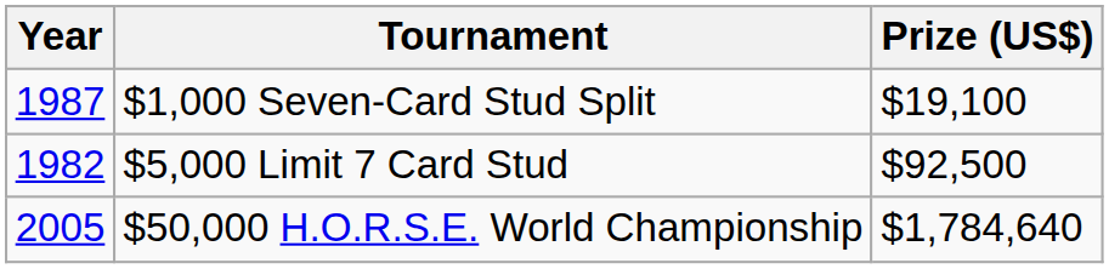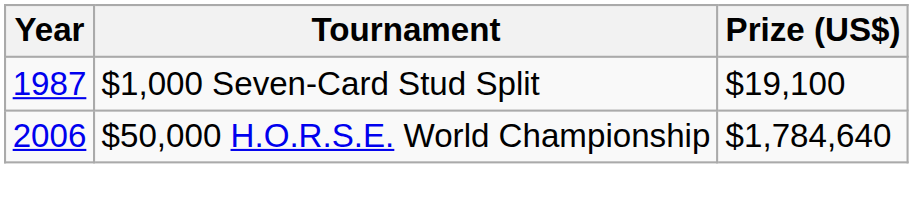 <table class="wikitable">
 <tr>
 <th>Year</th>
 <th>Tournament</th>
 <th>Prize (US$)</th>
 </tr>
 <tr>
 <td><a href='#'>1987</a></td>
 <td>$1,000 Seven-Card Stud Split</td>
 <td>$19,100</td>
 </tr>
 <tr>
-<td><a href='#'>1982</a></td>
-<td>$5,000 Limit 7 Card Stud</td>
-<td>$92,500</td>
-</tr>
-<tr>
-<td><a href='#'>2005</a></td>
+<td><a href='#'>2006</a></td>
 <td>$50,000 <a href='#'>H.O.R.S.E.</a> World Championship</td>
 <td>$1,784,640</td>
 </tr>
 </table>
